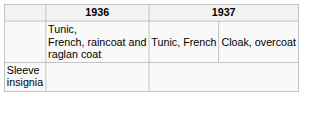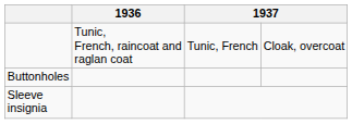 <table class="wikitable">
 <tr>
 <th></th>
 <th>1936</th>
 <th colspan="2">1937</th>
 </tr>
 <tr>
 <td></td>
 <td>Tunic, <br> French, raincoat and <br> raglan coat</td>
 <td>Tunic, French</td>
 <td>Cloak, overcoat</td>
 </tr>
 <tr>
+<td>Buttonholes</td>
+<td></td>
+<td></td>
+<td></td>
+</tr>
+<tr>
 <td>Sleeve <br> insignia</td>
 <td></td>
 <td colspan="2"></td>
 </tr>
 </table>
